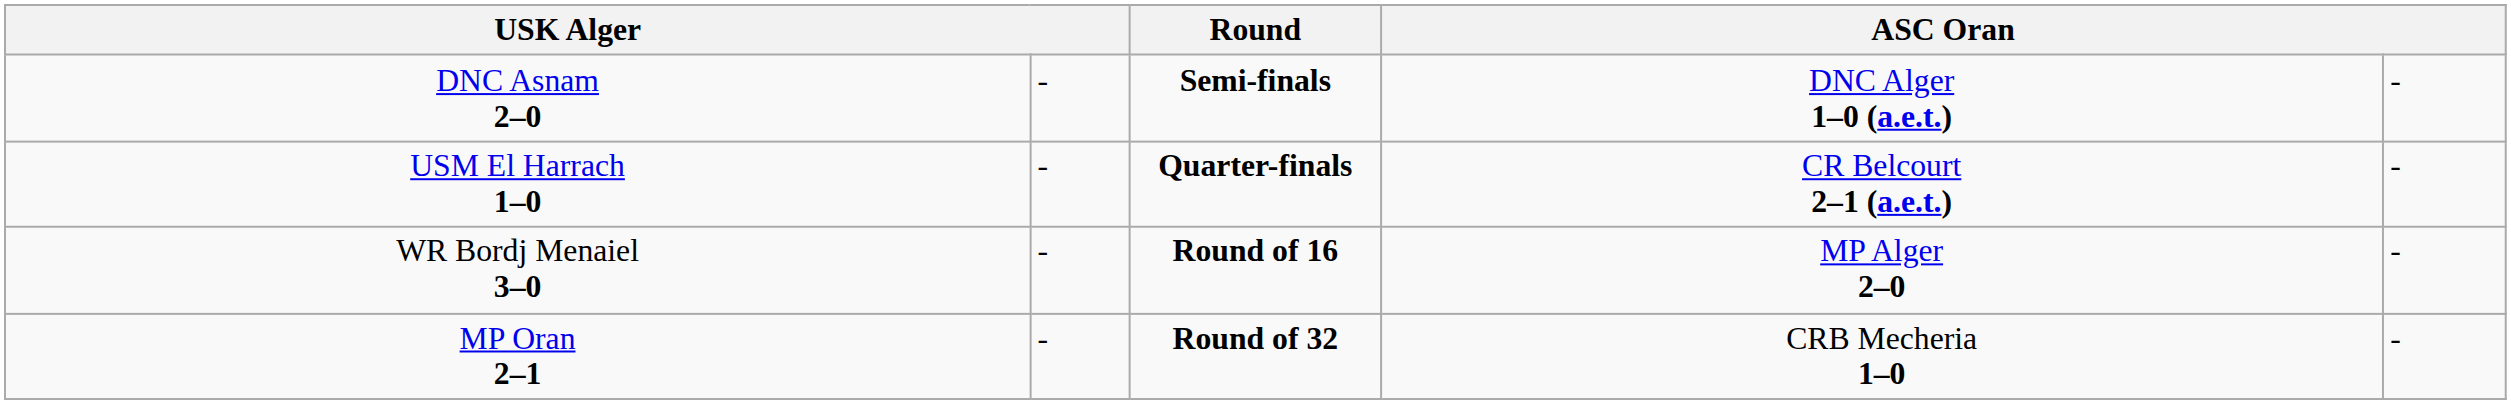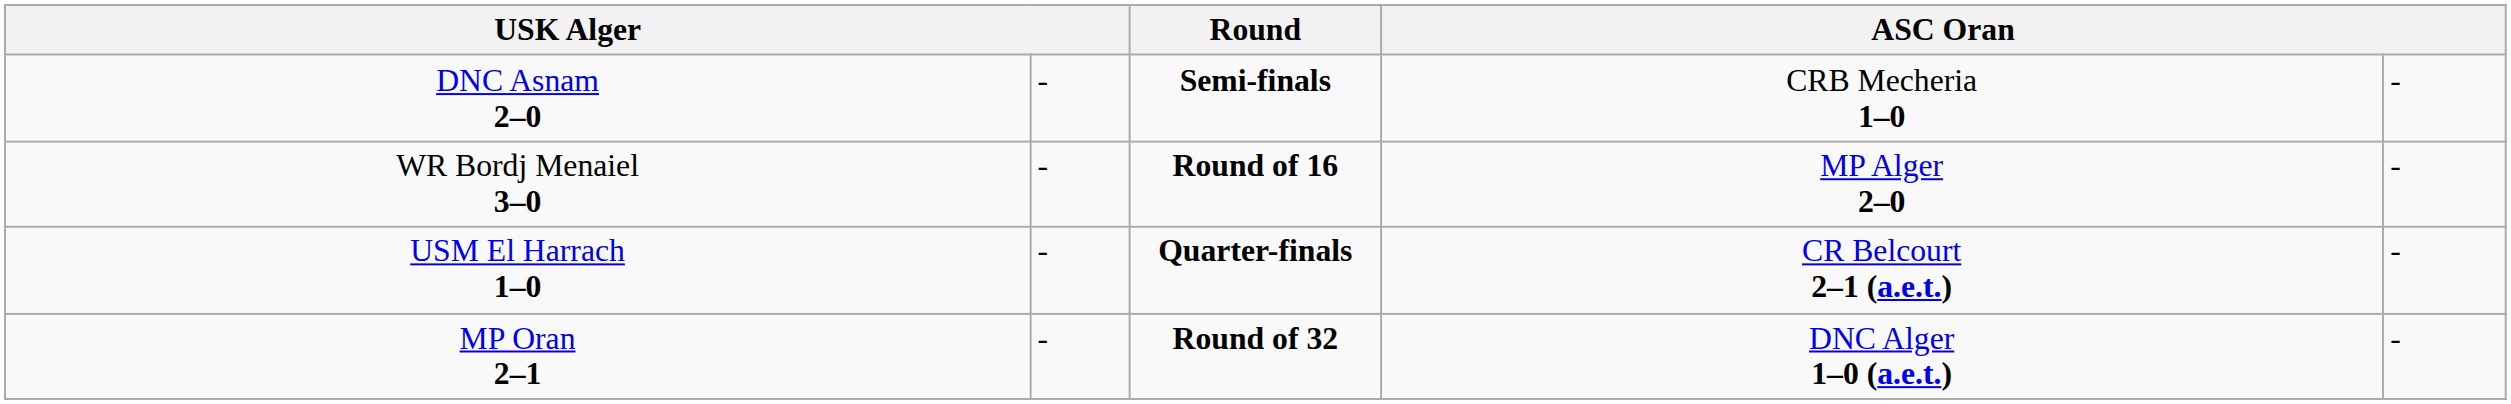 <table class="wikitable" style="width:100%; text-align:center;">
 <tr valign=top>
 <th colspan="2" style="width:45%;">USK Alger</th>
 <th width=10%>Round</th>
 <th colspan="2" style="width:45%;">ASC Oran</th>
 </tr>
 <tr valign=top>
 <td><a href='#'>DNC Asnam</a><br> <strong>2–0</strong></td>
 <td align=left>-</td>
 <td><strong>Semi-finals</strong></td>
-<td><a href='#'>DNC Alger</a><br> <strong>1–0 (<a href='#'>a.e.t.</a>)</strong></td>
+<td>CRB Mecheria<br> <strong>1–0</strong></td>
+<td align=left>-</td>
+</tr>
+<tr valign=top>
+<td>WR Bordj Menaiel<br> <strong>3–0</strong></td>
+<td align=left>-</td>
+<td><strong>Round of 16</strong></td>
+<td><a href='#'>MP Alger</a><br> <strong>2–0</strong></td>
 <td align=left>-</td>
 </tr>
 <tr valign=top>
 <td><a href='#'>USM El Harrach</a><br> <strong>1–0</strong></td>
 <td align=left>-</td>
 <td><strong>Quarter-finals</strong></td>
 <td><a href='#'>CR Belcourt</a><br> <strong>2–1 (<a href='#'>a.e.t.</a>)</strong></td>
 <td align=left>-</td>
 </tr>
 <tr valign=top>
-<td>WR Bordj Menaiel<br> <strong>3–0</strong></td>
-<td align=left>-</td>
-<td><strong>Round of 16</strong></td>
-<td><a href='#'>MP Alger</a><br> <strong>2–0</strong></td>
-<td align=left>-</td>
-</tr>
-<tr valign=top>
 <td><a href='#'>MP Oran</a><br> <strong>2–1</strong></td>
 <td align=left>-</td>
 <td><strong>Round of 32</strong></td>
-<td>CRB Mecheria<br> <strong>1–0</strong></td>
+<td><a href='#'>DNC Alger</a><br> <strong>1–0 (<a href='#'>a.e.t.</a>)</strong></td>
 <td align=left>-</td>
 </tr>
 </table>
